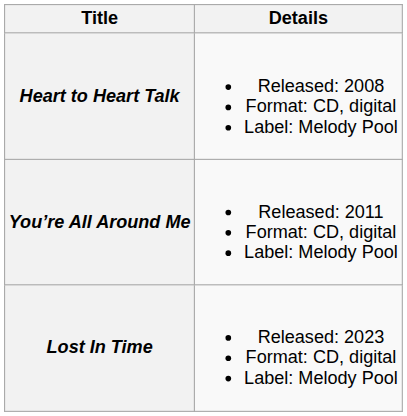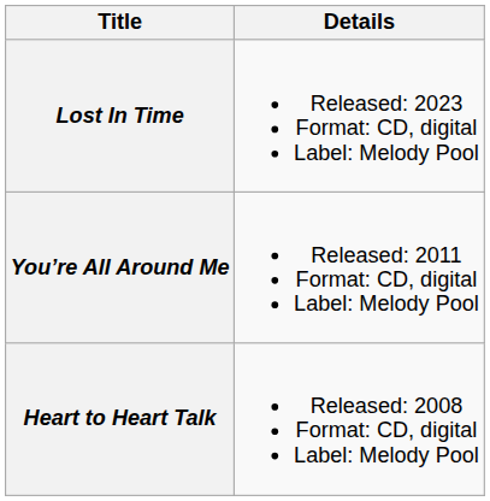 <table class="wikitable plainrowheaders" style="text-align:center;" border="1">
 <tr>
 <th>Title</th>
 <th>Details</th>
 </tr>
 <tr>
-<th scope="row"><em>Heart to Heart Talk</em></th>
-<td><br><ul><li>Released: 2008</li><li>Format: CD, digital</li><li>Label: Melody Pool</li></ul></td>
+<th scope="row"><em>Lost In Time</em></th>
+<td><br><ul><li>Released: 2023</li><li>Format: CD, digital</li><li>Label: Melody Pool</li></ul></td>
 </tr>
 <tr>
 <th scope="row"><em>You’re All Around Me</em></th>
 <td><br><ul><li>Released: 2011</li><li>Format: CD, digital</li><li>Label: Melody Pool</li></ul></td>
 </tr>
 <tr>
-<th scope="row"><em>Lost In Time</em></th>
-<td><br><ul><li>Released: 2023</li><li>Format: CD, digital</li><li>Label: Melody Pool</li></ul></td>
+<th scope="row"><em>Heart to Heart Talk</em></th>
+<td><br><ul><li>Released: 2008</li><li>Format: CD, digital</li><li>Label: Melody Pool</li></ul></td>
 </tr>
 </table>
